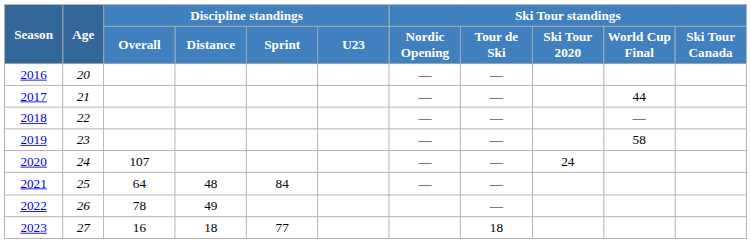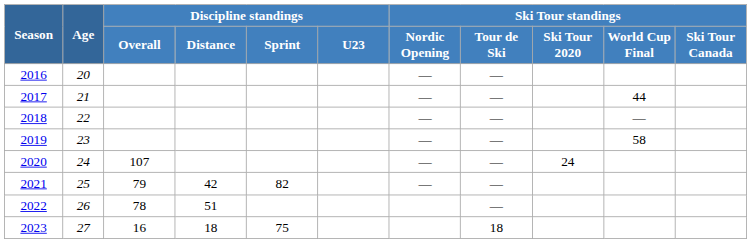 <table class="wikitable" style="font-size:95%; text-align:center; border:grey solid 1px; border-collapse:collapse; background:#ffffff;">
 <tr>
 <th style="background-color:#369; color:white; width:60px;" rowspan="2"> Season </th>
 <th style="background-color:#369; color:white; width:40px;" rowspan="2"> Age </th>
 <th style="background-color:#4180be; color:white;" colspan="4">Discipline standings</th>
 <th style="background-color:#4180be; color:white;" colspan="5">Ski Tour standings</th>
 </tr>
 <tr>
 <th style="background-color:#4180be; color:white; width:75px;">Overall</th>
 <th style="background-color:#4180be; color:white; width:75px;">Distance</th>
 <th style="background-color:#4180be; color:white; width:75px;">Sprint</th>
 <th style="background-color:#4180be; color:white; width:75px;">U23</th>
 <th style="background-color:#4180be; color:white; width:75px;">Nordic<br>Opening</th>
 <th style="background-color:#4180be; color:white; width:75px;">Tour de<br>Ski</th>
 <th style="background-color:#4180be; color:white; width:75px;">Ski Tour<br>2020</th>
 <th style="background-color:#4180be; color:white; width:75px;">World Cup<br>Final</th>
 <th style="background-color:#4180be; color:white; width:75px;">Ski Tour<br>Canada</th>
 </tr>
 <tr>
 <td><a href='#'>2016</a></td>
 <td><em>20</em></td>
 <td></td>
 <td></td>
 <td></td>
 <td></td>
 <td>—</td>
 <td>—</td>
 <td></td>
 <td></td>
 <td></td>
 </tr>
 <tr>
 <td><a href='#'>2017</a></td>
 <td><em>21</em></td>
 <td></td>
 <td></td>
 <td></td>
 <td></td>
 <td>—</td>
 <td>—</td>
 <td></td>
 <td>44</td>
 <td></td>
 </tr>
 <tr>
 <td><a href='#'>2018</a></td>
 <td><em>22</em></td>
 <td></td>
 <td></td>
 <td></td>
 <td></td>
 <td>—</td>
 <td>—</td>
 <td></td>
 <td>—</td>
 <td></td>
 </tr>
 <tr>
 <td><a href='#'>2019</a></td>
 <td><em>23</em></td>
 <td></td>
 <td></td>
 <td></td>
 <td></td>
 <td>—</td>
 <td>—</td>
 <td></td>
 <td>58</td>
 <td></td>
 </tr>
 <tr>
 <td><a href='#'>2020</a></td>
 <td><em>24</em></td>
 <td>107</td>
 <td></td>
 <td></td>
 <td></td>
 <td>—</td>
 <td>—</td>
 <td>24</td>
 <td></td>
 <td></td>
 </tr>
 <tr>
 <td><a href='#'>2021</a></td>
 <td><em>25</em></td>
-<td>64</td>
-<td>48</td>
-<td>84</td>
+<td>79</td>
+<td>42</td>
+<td>82</td>
 <td></td>
 <td>—</td>
 <td>—</td>
 <td></td>
 <td></td>
 <td></td>
 </tr>
 <tr>
 <td><a href='#'>2022</a></td>
 <td><em>26</em></td>
 <td>78</td>
-<td>49</td>
+<td>51</td>
 <td></td>
 <td></td>
 <td></td>
 <td>—</td>
 <td></td>
 <td></td>
 <td></td>
 </tr>
 <tr>
 <td><a href='#'>2023</a></td>
 <td><em>27</em></td>
 <td>16</td>
 <td>18</td>
-<td>77</td>
+<td>75</td>
 <td></td>
 <td></td>
 <td>18</td>
 <td></td>
 <td></td>
 <td></td>
 </tr>
 </table>
